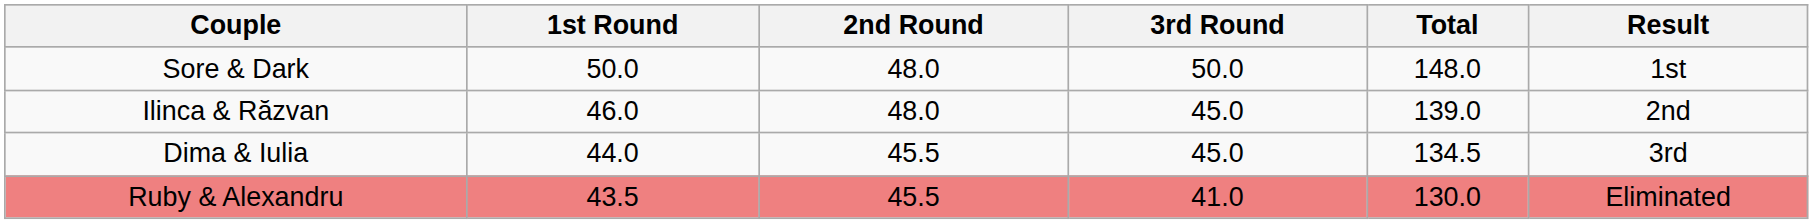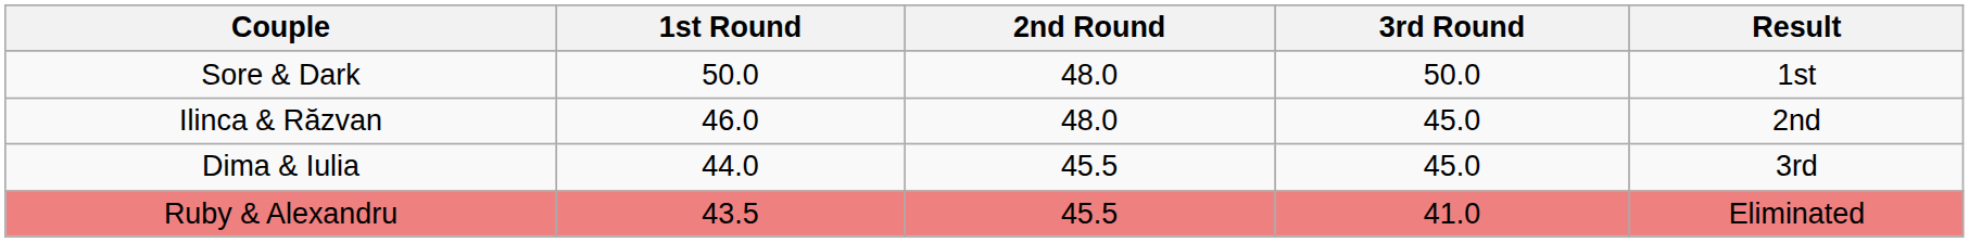 <table class="wikitable" style="text-align: center; width:85%;">
 <tr>
 <th>Couple</th>
 <th>1st Round</th>
 <th>2nd Round</th>
 <th>3rd Round</th>
-<th>Total</th>
 <th>Result</th>
 </tr>
 <tr>
 <td>Sore & Dark</td>
 <td>50.0</td>
 <td>48.0</td>
 <td>50.0</td>
-<td>148.0</td>
 <td>1st</td>
 </tr>
 <tr>
 <td>Ilinca & Răzvan</td>
 <td>46.0</td>
 <td>48.0</td>
 <td>45.0</td>
-<td>139.0</td>
 <td>2nd</td>
 </tr>
 <tr>
 <td>Dima & Iulia</td>
 <td>44.0</td>
 <td>45.5</td>
 <td>45.0</td>
-<td>134.5</td>
 <td>3rd</td>
 </tr>
 <tr bgcolor=#EF8080>
 <td>Ruby & Alexandru</td>
 <td>43.5</td>
 <td>45.5</td>
 <td>41.0</td>
-<td>130.0</td>
 <td>Eliminated</td>
 </tr>
 </table>
